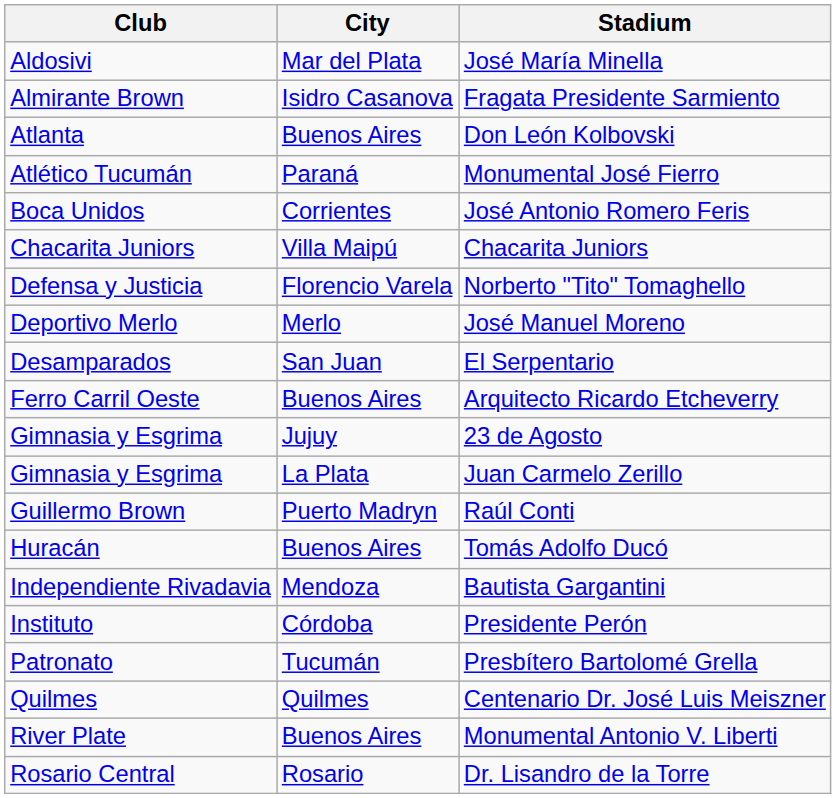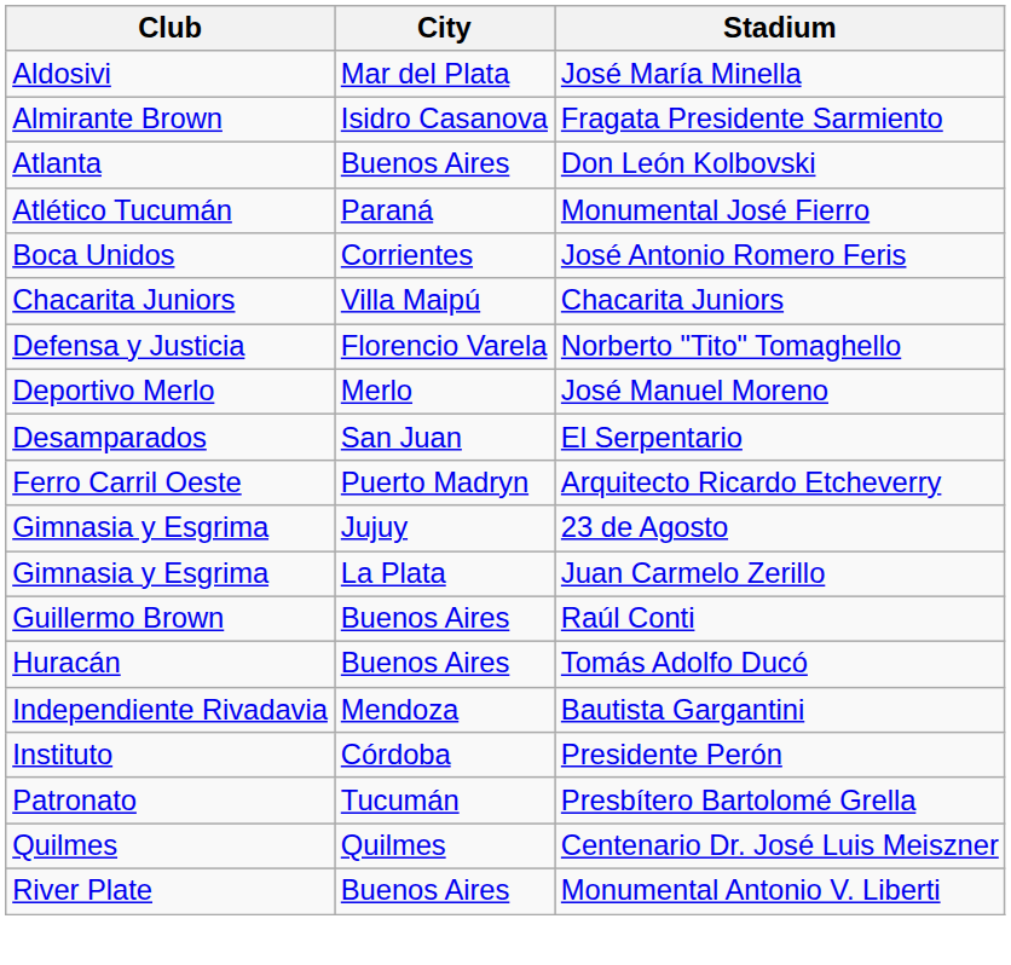 <table class="wikitable sortable">
 <tr>
 <th>Club</th>
 <th>City</th>
 <th>Stadium</th>
 </tr>
 <tr>
 <td><a href='#'>Aldosivi</a></td>
 <td><a href='#'>Mar del Plata</a></td>
 <td><a href='#'>José María Minella</a></td>
 </tr>
 <tr>
 <td><a href='#'>Almirante Brown</a></td>
 <td><a href='#'>Isidro Casanova</a></td>
 <td><a href='#'>Fragata Presidente Sarmiento</a></td>
 </tr>
 <tr>
 <td><a href='#'>Atlanta</a></td>
 <td><a href='#'>Buenos Aires</a></td>
 <td><a href='#'>Don León Kolbovski</a></td>
 </tr>
 <tr>
 <td><a href='#'>Atlético Tucumán</a></td>
 <td><a href='#'>Paraná</a></td>
 <td><a href='#'>Monumental José Fierro</a></td>
 </tr>
 <tr>
 <td><a href='#'>Boca Unidos</a></td>
 <td><a href='#'>Corrientes</a></td>
 <td><a href='#'>José Antonio Romero Feris</a></td>
 </tr>
 <tr>
 <td><a href='#'>Chacarita Juniors</a></td>
 <td><a href='#'>Villa Maipú</a></td>
 <td><a href='#'>Chacarita Juniors</a></td>
 </tr>
 <tr>
 <td><a href='#'>Defensa y Justicia</a></td>
 <td><a href='#'>Florencio Varela</a></td>
 <td><a href='#'>Norberto "Tito" Tomaghello</a></td>
 </tr>
 <tr>
 <td><a href='#'>Deportivo Merlo</a></td>
 <td><a href='#'>Merlo</a></td>
 <td><a href='#'>José Manuel Moreno</a></td>
 </tr>
 <tr>
 <td><a href='#'>Desamparados</a></td>
 <td><a href='#'>San Juan</a></td>
 <td><a href='#'>El Serpentario</a></td>
 </tr>
 <tr>
 <td><a href='#'>Ferro Carril Oeste</a></td>
-<td><a href='#'>Buenos Aires</a></td>
+<td><a href='#'>Puerto Madryn</a></td>
 <td><a href='#'>Arquitecto Ricardo Etcheverry</a></td>
 </tr>
 <tr>
 <td><a href='#'>Gimnasia y Esgrima</a></td>
 <td><a href='#'>Jujuy</a></td>
 <td><a href='#'>23 de Agosto</a></td>
 </tr>
 <tr>
 <td><a href='#'>Gimnasia y Esgrima</a></td>
 <td><a href='#'>La Plata</a></td>
 <td><a href='#'>Juan Carmelo Zerillo</a></td>
 </tr>
 <tr>
 <td><a href='#'>Guillermo Brown</a></td>
-<td><a href='#'>Puerto Madryn</a></td>
+<td><a href='#'>Buenos Aires</a></td>
 <td><a href='#'>Raúl Conti</a></td>
 </tr>
 <tr>
 <td><a href='#'>Huracán</a></td>
 <td><a href='#'>Buenos Aires</a></td>
 <td><a href='#'>Tomás Adolfo Ducó</a></td>
 </tr>
 <tr>
 <td><a href='#'>Independiente Rivadavia</a></td>
 <td><a href='#'>Mendoza</a></td>
 <td><a href='#'>Bautista Gargantini</a></td>
 </tr>
 <tr>
 <td><a href='#'>Instituto</a></td>
 <td><a href='#'>Córdoba</a></td>
 <td><a href='#'>Presidente Perón</a></td>
 </tr>
 <tr>
 <td><a href='#'>Patronato</a></td>
 <td><a href='#'>Tucumán</a></td>
 <td><a href='#'>Presbítero Bartolomé Grella</a></td>
 </tr>
 <tr>
 <td><a href='#'>Quilmes</a></td>
 <td><a href='#'>Quilmes</a></td>
 <td><a href='#'>Centenario Dr. José Luis Meiszner</a></td>
 </tr>
 <tr>
 <td><a href='#'>River Plate</a></td>
 <td><a href='#'>Buenos Aires</a></td>
 <td><a href='#'>Monumental Antonio V. Liberti</a></td>
 </tr>
 <tr>
-<td><a href='#'>Rosario Central</a></td>
-<td><a href='#'>Rosario</a></td>
-<td><a href='#'>Dr. Lisandro de la Torre</a></td>
-</tr>
-<tr>
 </tr>
 </table>
